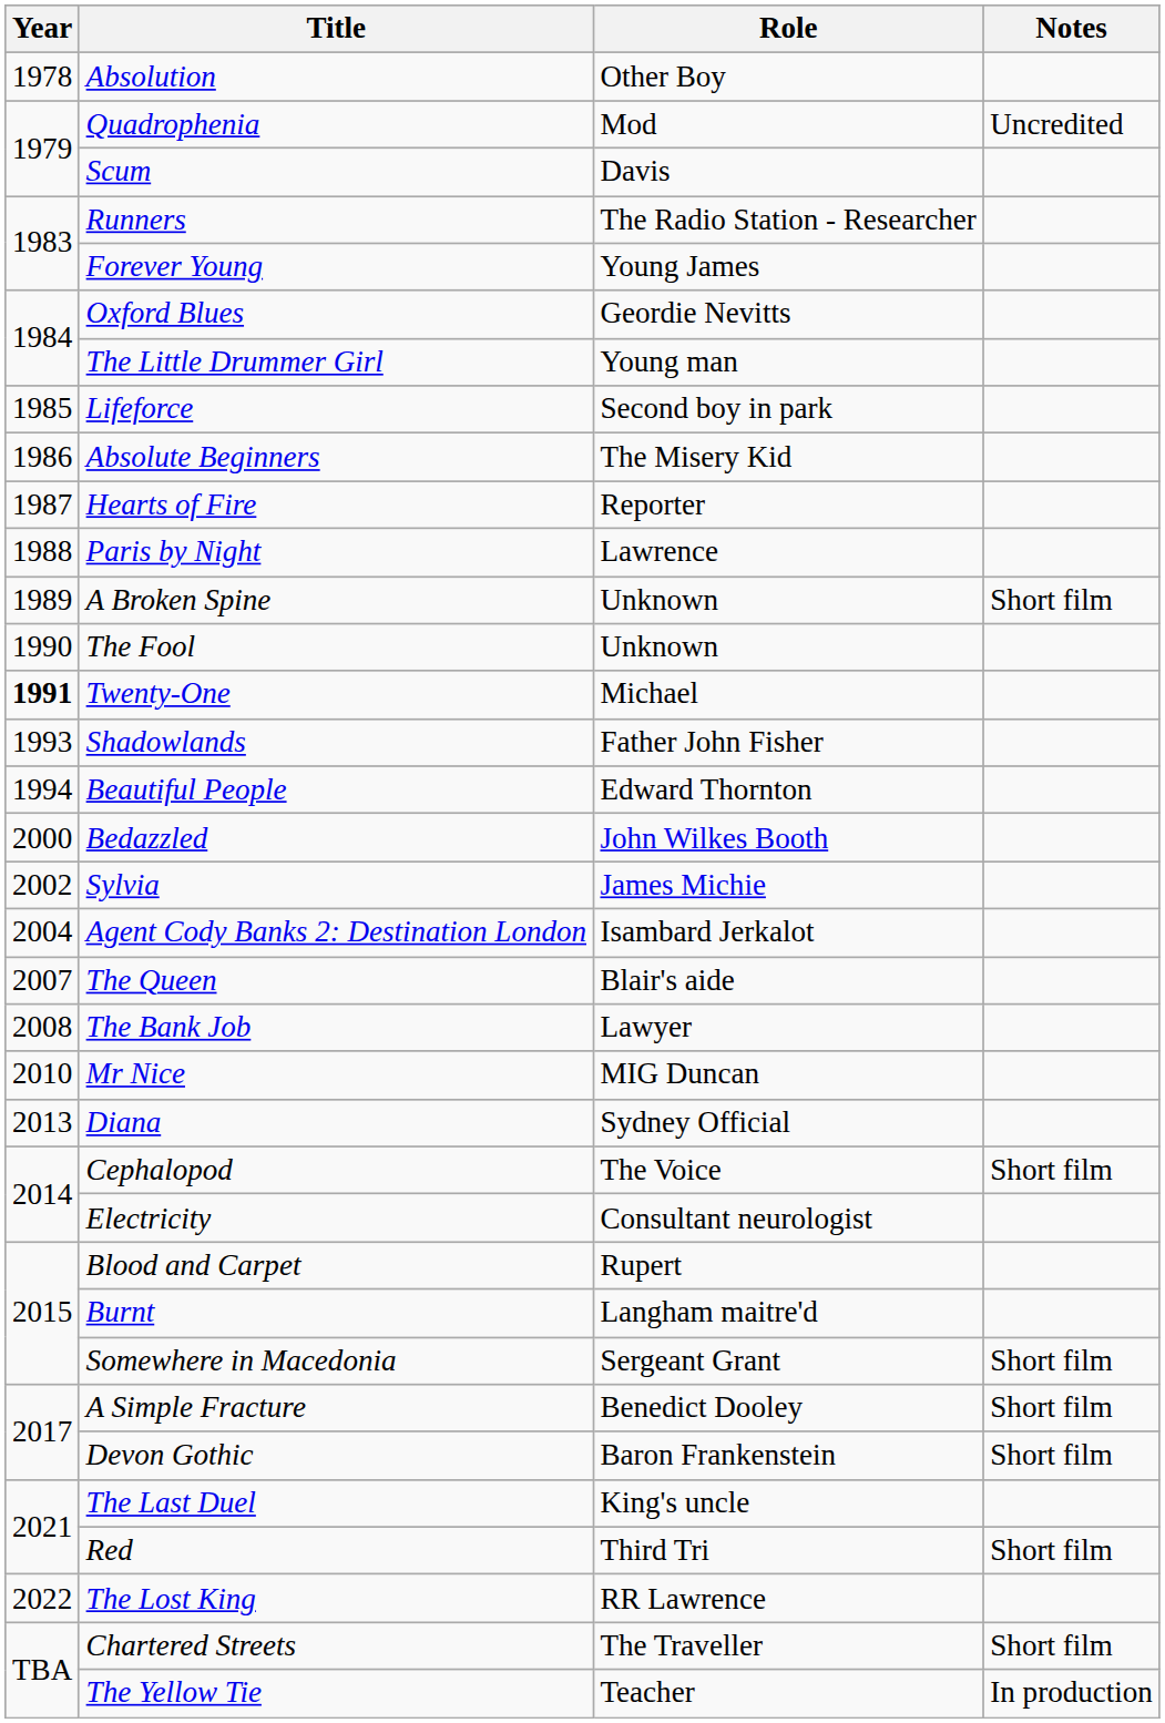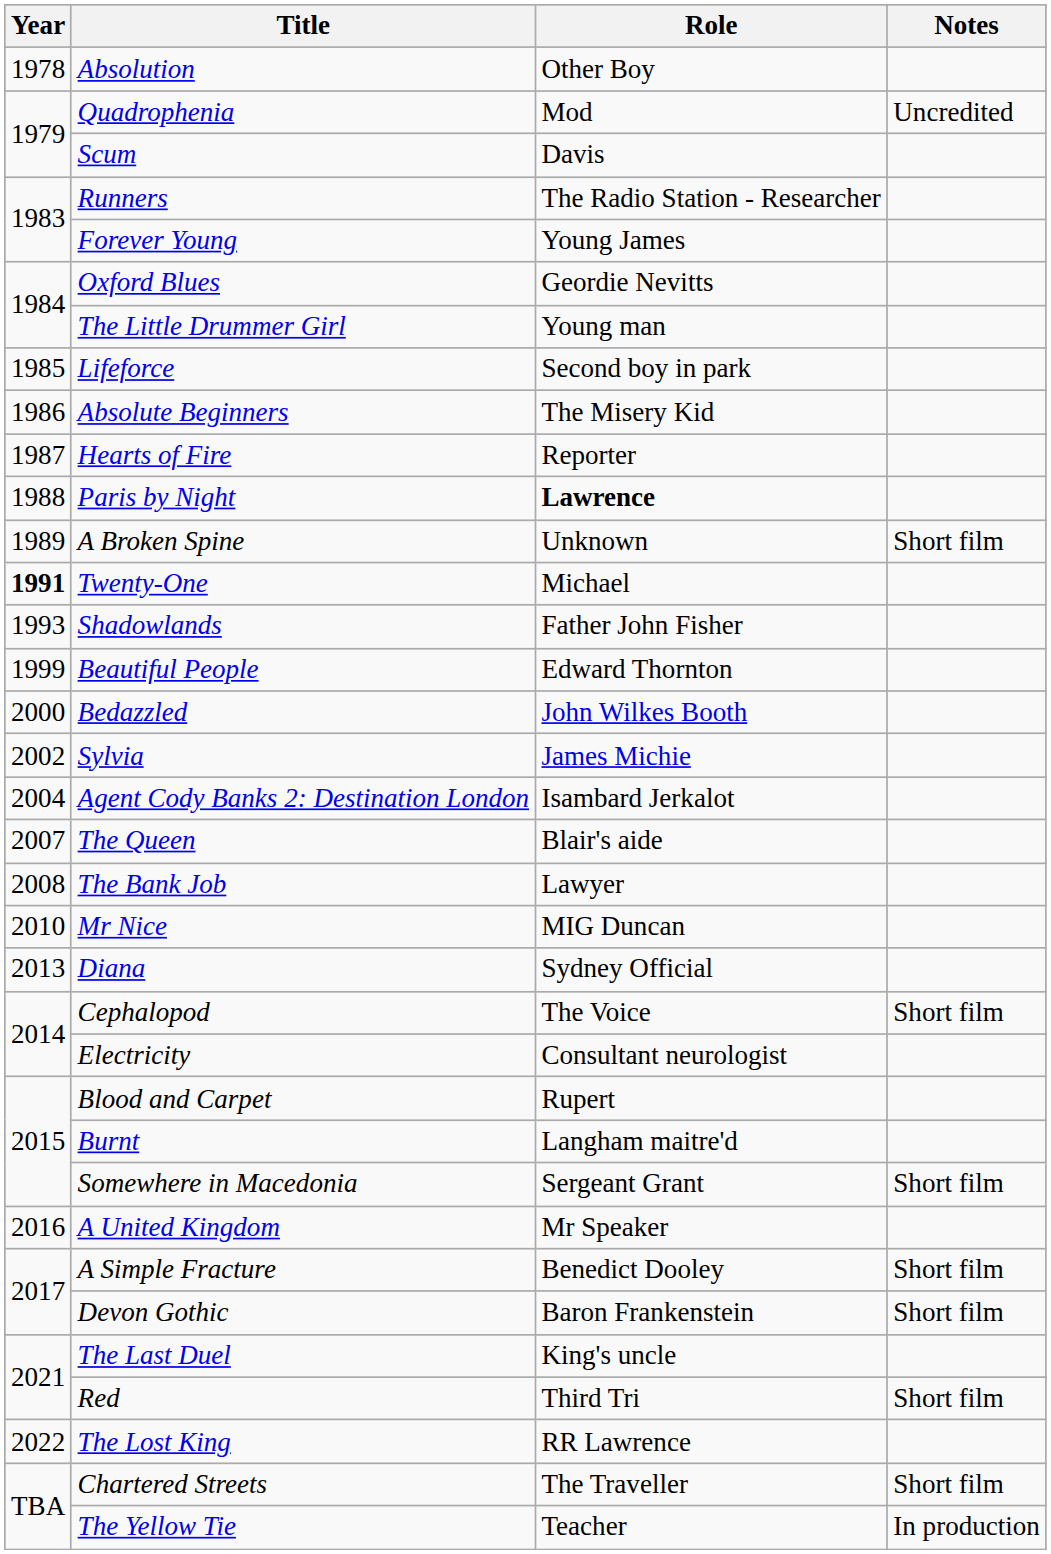 <table class="wikitable">
 <tr>
 <th>Year</th>
 <th>Title</th>
 <th>Role</th>
 <th>Notes</th>
 </tr>
 <tr>
 <td>1978</td>
 <td><a href='#'><em>Absolution</em></a></td>
 <td>Other Boy</td>
 <td></td>
 </tr>
 <tr>
 <td rowspan="2">1979</td>
 <td><a href='#'><em>Quadrophenia</em></a></td>
 <td>Mod</td>
 <td>Uncredited</td>
 </tr>
 <tr>
 <td><a href='#'><em>Scum</em></a></td>
 <td>Davis</td>
 <td></td>
 </tr>
 <tr>
 <td rowspan="2">1983</td>
 <td><a href='#'><em>Runners</em></a></td>
 <td>The Radio Station - Researcher</td>
 <td></td>
 </tr>
 <tr>
 <td><a href='#'><em>Forever Young</em></a></td>
 <td>Young James</td>
 <td></td>
 </tr>
 <tr>
 <td rowspan="2">1984</td>
 <td><em><a href='#'>Oxford Blues</a></em></td>
 <td>Geordie Nevitts</td>
 <td></td>
 </tr>
 <tr>
 <td><a href='#'><em>The Little Drummer Girl</em></a></td>
 <td>Young man</td>
 <td></td>
 </tr>
 <tr>
 <td>1985</td>
 <td><a href='#'><em>Lifeforce</em></a></td>
 <td>Second boy in park</td>
 <td></td>
 </tr>
 <tr>
 <td>1986</td>
 <td><a href='#'><em>Absolute Beginners</em></a></td>
 <td>The Misery Kid</td>
 <td></td>
 </tr>
 <tr>
 <td>1987</td>
 <td><em><a href='#'>Hearts of Fire</a></em></td>
 <td>Reporter</td>
 <td></td>
 </tr>
 <tr>
 <td>1988</td>
 <td><a href='#'><em>Paris by Night</em></a></td>
-<td>Lawrence</td>
+<td><strong>Lawrence</strong></td>
 <td></td>
 </tr>
 <tr>
 <td>1989</td>
 <td><em>A Broken Spine</em></td>
 <td>Unknown</td>
 <td>Short film</td>
-</tr>
-<tr>
-<td>1990</td>
-<td><em>The Fool</em></td>
-<td>Unknown</td>
-<td></td>
 </tr>
 <tr>
 <td><strong>1991</strong></td>
 <td><a href='#'><em>Twenty-One</em></a></td>
 <td>Michael</td>
 <td></td>
 </tr>
 <tr>
 <td>1993</td>
 <td><a href='#'><em>Shadowlands</em></a></td>
 <td>Father John Fisher</td>
 <td></td>
 </tr>
 <tr>
-<td>1994</td>
+<td>1999</td>
 <td><a href='#'><em>Beautiful People</em></a></td>
 <td>Edward Thornton</td>
 <td></td>
 </tr>
 <tr>
 <td>2000</td>
 <td><a href='#'><em>Bedazzled</em></a></td>
 <td><a href='#'>John Wilkes Booth</a></td>
 <td></td>
 </tr>
 <tr>
 <td>2002</td>
 <td><a href='#'><em>Sylvia</em></a></td>
 <td><a href='#'>James Michie</a></td>
 <td></td>
 </tr>
 <tr>
 <td>2004</td>
 <td><em><a href='#'>Agent Cody Banks 2: Destination London</a></em></td>
 <td>Isambard Jerkalot</td>
 <td></td>
 </tr>
 <tr>
 <td>2007</td>
 <td><a href='#'><em>The Queen</em></a></td>
 <td>Blair's aide</td>
 <td></td>
 </tr>
 <tr>
 <td>2008</td>
 <td><em><a href='#'>The Bank Job</a></em></td>
 <td>Lawyer</td>
 <td></td>
 </tr>
 <tr>
 <td>2010</td>
 <td><a href='#'><em>Mr Nice</em></a></td>
 <td>MIG Duncan</td>
 <td></td>
 </tr>
 <tr>
 <td>2013</td>
 <td><a href='#'><em>Diana</em></a></td>
 <td>Sydney Official</td>
 <td></td>
 </tr>
 <tr>
 <td rowspan="2">2014</td>
 <td><em>Cephalopod</em></td>
 <td>The Voice</td>
 <td>Short film</td>
 </tr>
 <tr>
 <td><em>Electricity</em></td>
 <td>Consultant neurologist</td>
 <td></td>
 </tr>
 <tr>
 <td rowspan="3">2015</td>
 <td><em>Blood and Carpet</em></td>
 <td>Rupert</td>
 <td></td>
 </tr>
 <tr>
 <td><a href='#'><em>Burnt</em></a></td>
 <td>Langham maitre'd</td>
 <td></td>
 </tr>
 <tr>
 <td><em>Somewhere in Macedonia</em></td>
 <td>Sergeant Grant</td>
 <td>Short film</td>
 </tr>
 <tr>
+<td>2016</td>
+<td><em><a href='#'>A United Kingdom</a></em></td>
+<td>Mr Speaker</td>
+<td></td>
+</tr>
+<tr>
 <td rowspan="2">2017</td>
 <td><em>A Simple Fracture</em></td>
 <td>Benedict Dooley</td>
 <td>Short film</td>
 </tr>
 <tr>
 <td><em>Devon Gothic</em></td>
 <td>Baron Frankenstein</td>
 <td>Short film</td>
 </tr>
 <tr>
 <td rowspan="2">2021</td>
 <td><a href='#'><em>The Last Duel</em></a></td>
 <td>King's uncle</td>
 <td></td>
 </tr>
 <tr>
 <td><em>Red</em></td>
 <td>Third Tri</td>
 <td>Short film</td>
 </tr>
 <tr>
 <td>2022</td>
 <td><em><a href='#'>The Lost King</a></em></td>
 <td>RR Lawrence</td>
 </tr>
 <tr>
 <td rowspan="2">TBA</td>
 <td><em>Chartered Streets</em></td>
 <td>The Traveller</td>
 <td>Short film</td>
 </tr>
 <tr>
 <td><em><a href='#'>The Yellow Tie</a></em></td>
 <td>Teacher</td>
 <td>In production</td>
 </tr>
 </table>
